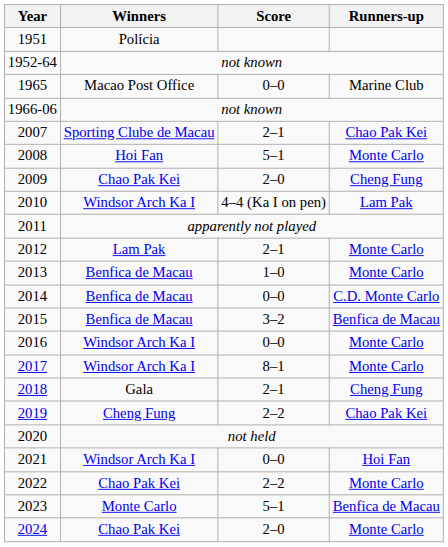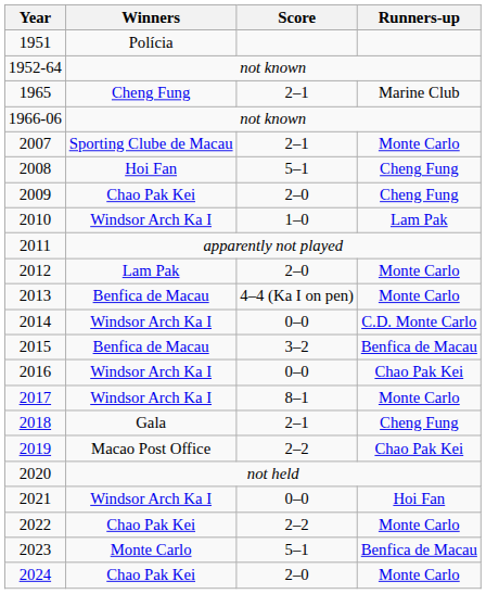 <table class="wikitable" style="text-align:center;">
 <tr>
 <th>Year</th>
 <th>Winners</th>
 <th>Score</th>
 <th>Runners-up</th>
 </tr>
 <tr>
 <td>1951</td>
 <td>Polícia</td>
 <td></td>
 <td></td>
 </tr>
 <tr>
 <td>1952-64</td>
 <td colspan=3><em>not known</em></td>
 </tr>
 <tr>
 <td>1965</td>
-<td>Macao Post Office</td>
-<td>0–0 </td>
+<td><a href='#'>Cheng Fung</a></td>
+<td>2–1</td>
 <td>Marine Club</td>
 </tr>
 <tr>
 <td>1966-06</td>
 <td colspan=3><em>not known</em></td>
 </tr>
 <tr>
 <td>2007</td>
 <td><a href='#'>Sporting Clube de Macau</a></td>
 <td>2–1</td>
-<td><a href='#'>Chao Pak Kei</a></td>
+<td><a href='#'>Monte Carlo</a></td>
 </tr>
 <tr>
 <td>2008</td>
 <td><a href='#'>Hoi Fan</a></td>
 <td>5–1</td>
-<td><a href='#'>Monte Carlo</a></td>
+<td><a href='#'>Cheng Fung</a></td>
 </tr>
 <tr>
 <td>2009</td>
 <td><a href='#'>Chao Pak Kei</a></td>
 <td>2–0</td>
 <td><a href='#'>Cheng Fung</a></td>
 </tr>
 <tr>
 <td>2010</td>
 <td><a href='#'>Windsor Arch Ka I</a></td>
-<td>4–4 (Ka I on pen)</td>
+<td>1–0</td>
 <td><a href='#'>Lam Pak</a></td>
 </tr>
 <tr>
 <td>2011</td>
 <td colspan=3><em>apparently not played</em></td>
 </tr>
 <tr>
 <td>2012</td>
 <td><a href='#'>Lam Pak</a></td>
-<td>2–1</td>
+<td>2–0</td>
 <td><a href='#'>Monte Carlo</a></td>
 </tr>
 <tr>
 <td>2013</td>
 <td><a href='#'>Benfica de Macau</a></td>
-<td>1–0</td>
+<td>4–4 (Ka I on pen)</td>
 <td><a href='#'>Monte Carlo</a></td>
 </tr>
 <tr>
 <td>2014</td>
-<td><a href='#'>Benfica de Macau</a></td>
+<td><a href='#'>Windsor Arch Ka I</a></td>
 <td>0–0 </td>
 <td><a href='#'>C.D. Monte Carlo</a></td>
 </tr>
 <tr>
 <td>2015</td>
 <td><a href='#'>Benfica de Macau</a></td>
 <td>3–2</td>
 <td><a href='#'>Benfica de Macau</a></td>
 </tr>
 <tr>
 <td>2016</td>
 <td><a href='#'>Windsor Arch Ka I</a></td>
 <td>0–0 </td>
-<td><a href='#'>Monte Carlo</a></td>
+<td><a href='#'>Chao Pak Kei</a></td>
 </tr>
 <tr>
 <td><a href='#'>2017</a></td>
 <td><a href='#'>Windsor Arch Ka I</a></td>
 <td>8–1</td>
 <td><a href='#'>Monte Carlo</a></td>
 </tr>
 <tr>
 <td><a href='#'>2018</a></td>
 <td>Gala</td>
 <td>2–1</td>
 <td><a href='#'>Cheng Fung</a></td>
 </tr>
 <tr>
 <td><a href='#'>2019</a></td>
-<td><a href='#'>Cheng Fung</a></td>
+<td>Macao Post Office</td>
 <td>2–2 </td>
 <td><a href='#'>Chao Pak Kei</a></td>
 </tr>
 <tr>
 <td>2020</td>
 <td colspan=3><em>not held</em></td>
 </tr>
 <tr>
 <td>2021</td>
 <td><a href='#'>Windsor Arch Ka I</a></td>
 <td>0–0 </td>
 <td><a href='#'>Hoi Fan</a></td>
 </tr>
 <tr>
 <td>2022</td>
 <td><a href='#'>Chao Pak Kei</a></td>
 <td>2–2 </td>
 <td><a href='#'>Monte Carlo</a></td>
 </tr>
 <tr>
 <td>2023</td>
 <td><a href='#'>Monte Carlo</a></td>
 <td>5–1</td>
 <td><a href='#'>Benfica de Macau</a></td>
 </tr>
 <tr>
 <td><a href='#'>2024</a></td>
 <td><a href='#'>Chao Pak Kei</a></td>
 <td>2–0</td>
 <td><a href='#'>Monte Carlo</a></td>
 </tr>
 </table>
